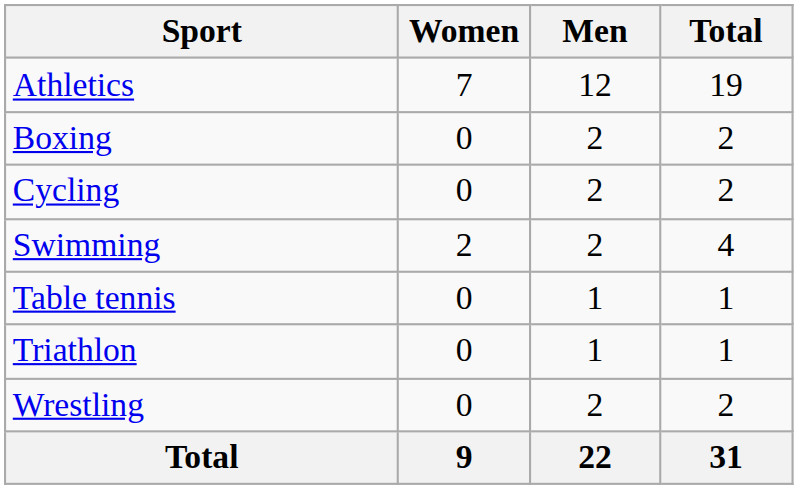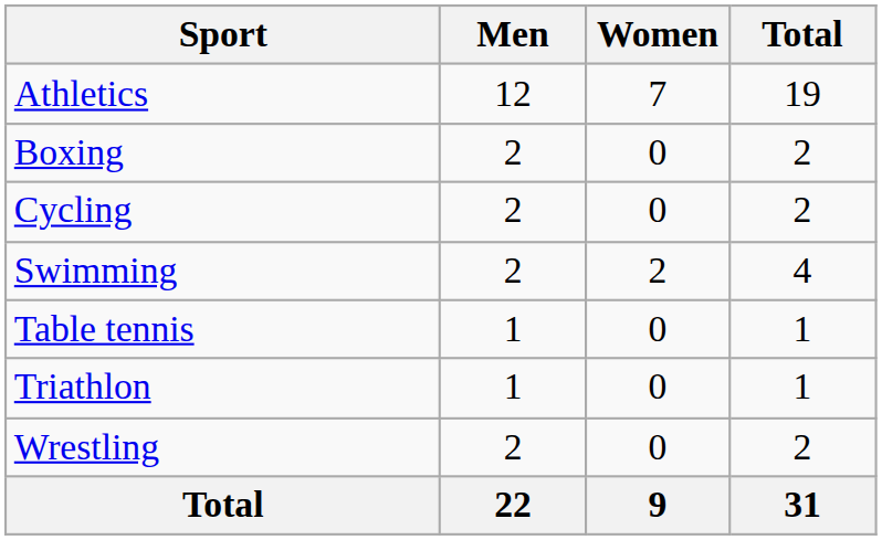 <table class="wikitable sortable" style="text-align:center;">
 <tr>
 <th width=180>Sport</th>
+<th width=55>Men</th>
 <th width=55>Women</th>
-<th width=55>Men</th>
 <th width=55>Total</th>
 </tr>
 <tr>
 <td align=left><a href='#'>Athletics</a></td>
+<td>12</td>
 <td>7</td>
-<td>12</td>
 <td>19</td>
 </tr>
 <tr>
 <td align=left><a href='#'>Boxing</a></td>
+<td>2</td>
 <td>0</td>
-<td>2</td>
 <td>2</td>
 </tr>
 <tr>
 <td align=left><a href='#'>Cycling</a></td>
+<td>2</td>
 <td>0</td>
-<td>2</td>
 <td>2</td>
 </tr>
 <tr>
 <td align=left><a href='#'>Swimming</a></td>
 <td>2</td>
 <td>2</td>
 <td>4</td>
 </tr>
 <tr>
 <td align=left><a href='#'>Table tennis</a></td>
+<td>1</td>
 <td>0</td>
-<td>1</td>
 <td>1</td>
 </tr>
 <tr>
 <td align=left><a href='#'>Triathlon</a></td>
+<td>1</td>
 <td>0</td>
-<td>1</td>
 <td>1</td>
 </tr>
 <tr>
 <td align=left><a href='#'>Wrestling</a></td>
+<td>2</td>
 <td>0</td>
-<td>2</td>
 <td>2</td>
 </tr>
 <tr>
 <th>Total</th>
+<th>22</th>
 <th>9</th>
-<th>22</th>
 <th>31</th>
 </tr>
 </table>
